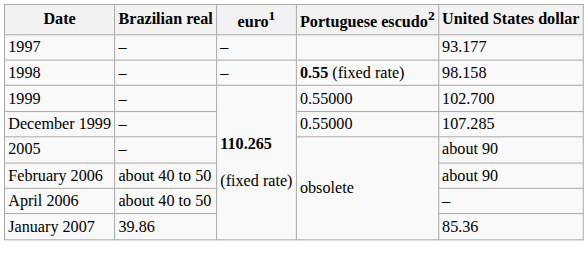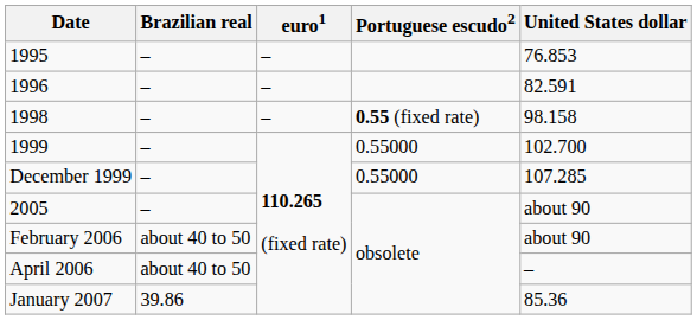 <table class="wikitable">
 <tr>
 <th>Date</th>
 <th>Brazilian real</th>
 <th>euro<sup>1</sup></th>
 <th>Portuguese escudo<sup>2</sup></th>
 <th>United States dollar</th>
 </tr>
 <tr>
-<td>1997</td>
+<td>1995</td>
 <td>–</td>
 <td>–</td>
 <td></td>
-<td>93.177</td>
+<td>76.853</td>
+</tr>
+<tr>
+<td>1996</td>
+<td>–</td>
+<td>–</td>
+<td></td>
+<td>82.591</td>
 </tr>
 <tr>
 <td>1998</td>
 <td>–</td>
 <td>–</td>
 <td><strong>0.55</strong> (fixed rate)</td>
 <td>98.158</td>
 </tr>
 <tr>
 <td>1999</td>
 <td>–</td>
 <td rowspan="6" valign="center"><strong>110.265</strong><br><br>(fixed rate)</td>
 <td>0.55000</td>
 <td>102.700</td>
 </tr>
 <tr>
 <td>December 1999</td>
 <td>–</td>
 <td>0.55000</td>
 <td>107.285</td>
 </tr>
 <tr>
 <td>2005</td>
 <td>–</td>
 <td rowspan="4" valign="center">obsolete</td>
 <td>about 90</td>
 </tr>
 <tr>
 <td>February 2006</td>
 <td>about 40 to 50</td>
 <td>about 90</td>
 </tr>
 <tr>
 <td>April 2006</td>
 <td>about 40 to 50</td>
 <td>–</td>
 </tr>
 <tr>
 <td>January 2007</td>
 <td>39.86</td>
 <td>85.36</td>
 </tr>
 </table>
